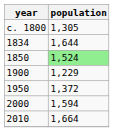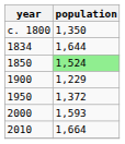 <table class="wikitable">
 <tr>
 <th>year</th>
 <th>population</th>
 </tr>
 <tr>
 <td>c. 1800</td>
-<td>1,305</td>
+<td>1,350</td>
 </tr>
 <tr>
 <td>1834</td>
 <td>1,644</td>
 </tr>
 <tr>
 <td>1850</td>
 <td style="background: lightgreen;">1,524</td>
 </tr>
 <tr>
 <td>1900</td>
 <td>1,229</td>
 </tr>
 <tr>
 <td>1950</td>
 <td>1,372</td>
 </tr>
 <tr>
 <td>2000</td>
-<td>1,594</td>
+<td>1,593</td>
 </tr>
 <tr>
 <td>2010</td>
 <td>1,664</td>
 </tr>
 <tr>
 </tr>
 </table>
